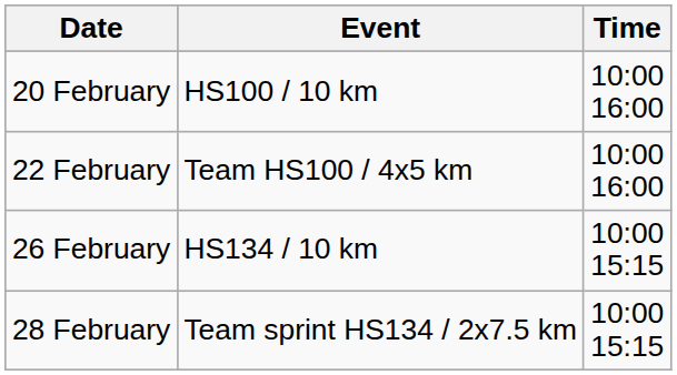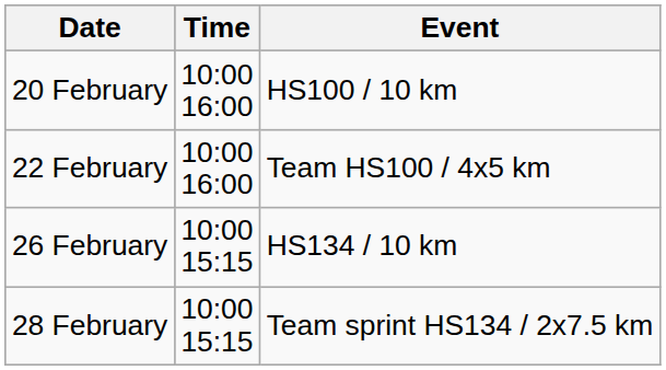 <table class="wikitable">
 <tr>
 <th>Date</th>
+<th>Time</th>
 <th>Event</th>
-<th>Time</th>
 </tr>
 <tr>
 <td>20 February</td>
+<td>10:00<br>16:00</td>
 <td>HS100 / 10 km</td>
-<td>10:00<br>16:00</td>
 </tr>
 <tr>
 <td>22 February</td>
+<td>10:00<br>16:00</td>
 <td>Team HS100 / 4x5 km</td>
-<td>10:00<br>16:00</td>
 </tr>
 <tr>
 <td>26 February</td>
+<td>10:00<br>15:15</td>
 <td>HS134 / 10 km</td>
-<td>10:00<br>15:15</td>
 </tr>
 <tr>
 <td>28 February</td>
+<td>10:00<br>15:15</td>
 <td>Team sprint HS134 / 2x7.5 km</td>
-<td>10:00<br>15:15</td>
 </tr>
 </table>
